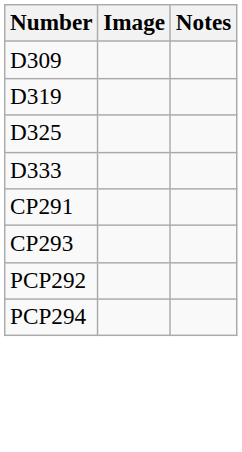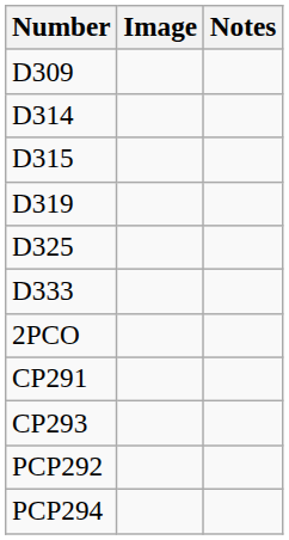 <table class="wikitable">
 <tr>
 <th>Number</th>
 <th>Image</th>
 <th>Notes</th>
 </tr>
 <tr>
 <td>D309</td>
+<td></td>
+<td></td>
+</tr>
+<tr>
+<td>D314</td>
+<td></td>
+<td></td>
+</tr>
+<tr>
+<td>D315</td>
 <td></td>
 <td></td>
 </tr>
 <tr>
 <td>D319</td>
 <td></td>
 <td></td>
 </tr>
 <tr>
 <td>D325</td>
 <td></td>
 <td></td>
 </tr>
 <tr>
 <td>D333</td>
+<td></td>
+<td></td>
+</tr>
+<tr>
+<td>2PCO</td>
 <td></td>
 <td></td>
 </tr>
 <tr>
 <td>CP291</td>
 <td></td>
 <td></td>
 </tr>
 <tr>
 <td>CP293</td>
 <td></td>
 <td></td>
 </tr>
 <tr>
 <td>PCP292</td>
 <td></td>
 <td></td>
 </tr>
 <tr>
 <td>PCP294</td>
 <td></td>
 <td></td>
 </tr>
 </table>
